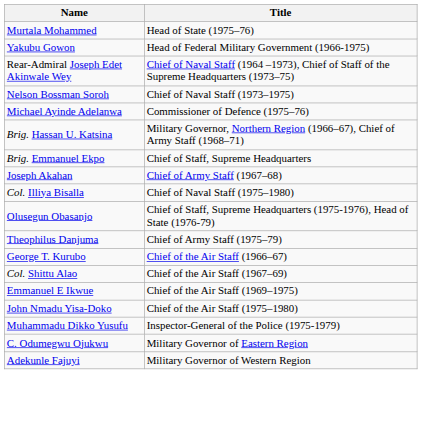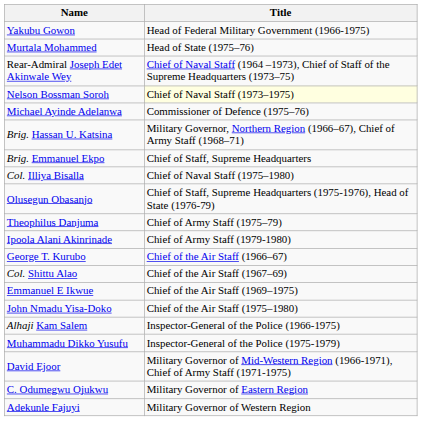 <table class="wikitable">
 <tr>
 <th>Name</th>
 <th>Title</th>
 </tr>
 <tr>
+<td><a href='#'>Yakubu Gowon</a></td>
+<td>Head of Federal Military Government (1966-1975)</td>
+</tr>
+<tr>
 <td><a href='#'>Murtala Mohammed</a></td>
 <td>Head of State (1975–76)</td>
-</tr>
-<tr>
-<td><a href='#'>Yakubu Gowon</a></td>
-<td>Head of Federal Military Government (1966-1975)</td>
 </tr>
 <tr>
 <td>Rear-Admiral <a href='#'>Joseph Edet Akinwale Wey</a></td>
 <td><a href='#'>Chief of Naval Staff</a> (1964 –1973), Chief of Staff of the Supreme Headquarters (1973–75)</td>
 </tr>
 <tr>
 <td><a href='#'>Nelson Bossman Soroh</a></td>
-<td>Chief of Naval Staff (1973–1975)</td>
+<td style="background: lightyellow;">Chief of Naval Staff (1973–1975)</td>
 </tr>
 <tr>
 <td><a href='#'>Michael Ayinde Adelanwa</a></td>
 <td>Commissioner of Defence (1975–76)</td>
 </tr>
 <tr>
 <td><em>Brig.</em> <a href='#'>Hassan U. Katsina</a></td>
 <td>Military Governor, <a href='#'>Northern Region</a> (1966–67), Chief of Army Staff (1968–71)</td>
 </tr>
 <tr>
 <td><em>Brig.</em> <a href='#'>Emmanuel Ekpo</a></td>
 <td>Chief of Staff, Supreme Headquarters</td>
 </tr>
 <tr>
-<td><a href='#'>Joseph Akahan</a></td>
-<td><a href='#'>Chief of Army Staff</a> (1967–68)</td>
-</tr>
-<tr>
 <td><em>Col.</em> <a href='#'>Illiya Bisalla</a></td>
 <td>Chief of Naval Staff (1975–1980)</td>
 </tr>
 <tr>
 <td><a href='#'>Olusegun Obasanjo</a></td>
 <td>Chief of Staff, Supreme Headquarters (1975-1976), Head of State (1976-79)</td>
 </tr>
 <tr>
 <td><a href='#'>Theophilus Danjuma</a></td>
 <td>Chief of Army Staff (1975–79)</td>
+</tr>
+<tr>
+<td><a href='#'>Ipoola Alani Akinrinade</a></td>
+<td>Chief of Army Staff (1979-1980)</td>
 </tr>
 <tr>
 <td><a href='#'>George T. Kurubo</a></td>
 <td><a href='#'>Chief of the Air Staff</a> (1966–67)</td>
 </tr>
 <tr>
 <td><em>Col.</em> <a href='#'>Shittu Alao</a></td>
 <td>Chief of the Air Staff (1967–69)</td>
 </tr>
 <tr>
 <td><a href='#'>Emmanuel E Ikwue</a></td>
 <td>Chief of the Air Staff (1969–1975)</td>
 </tr>
 <tr>
 <td><a href='#'>John Nmadu Yisa-Doko</a></td>
 <td>Chief of the Air Staff (1975–1980)</td>
 </tr>
 <tr>
+<td><em>Alhaji</em> <a href='#'>Kam Salem</a></td>
+<td>Inspector-General of the Police (1966-1975)</td>
+</tr>
+<tr>
 <td><a href='#'>Muhammadu Dikko Yusufu</a></td>
 <td>Inspector-General of the Police (1975-1979)</td>
+</tr>
+<tr>
+<td><a href='#'>David Ejoor</a></td>
+<td>Military Governor of <a href='#'>Mid-Western Region</a> (1966-1971), Chief of Army Staff (1971-1975)</td>
 </tr>
 <tr>
 <td><a href='#'>C. Odumegwu Ojukwu</a></td>
 <td>Military Governor of <a href='#'>Eastern Region</a></td>
 </tr>
 <tr>
 <td><a href='#'>Adekunle Fajuyi</a></td>
 <td>Military Governor of Western Region</td>
 </tr>
 </table>
